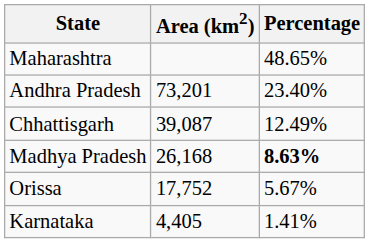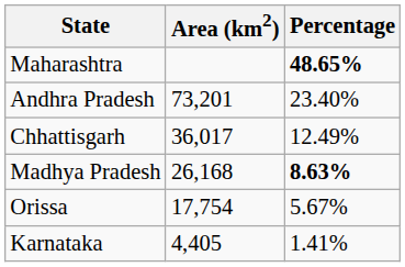 <table class="wikitable">
 <tr>
 <th>State</th>
 <th>Area (km<sup>2</sup>)</th>
 <th>Percentage</th>
 </tr>
 <tr>
 <td>Maharashtra</td>
 <td></td>
-<td>48.65%</td>
+<td><strong>48.65%</strong></td>
 </tr>
 <tr>
 <td>Andhra Pradesh</td>
 <td>73,201</td>
 <td>23.40%</td>
 </tr>
 <tr>
 <td>Chhattisgarh</td>
-<td>39,087</td>
+<td>36,017</td>
 <td>12.49%</td>
 </tr>
 <tr>
 <td>Madhya Pradesh</td>
 <td>26,168</td>
 <td><strong>8.63%</strong></td>
 </tr>
 <tr>
 <td>Orissa</td>
-<td>17,752</td>
+<td>17,754</td>
 <td>5.67%</td>
 </tr>
 <tr>
 <td>Karnataka</td>
 <td>4,405</td>
 <td>1.41%</td>
 </tr>
 </table>
